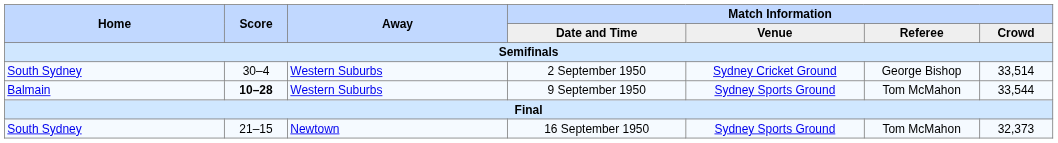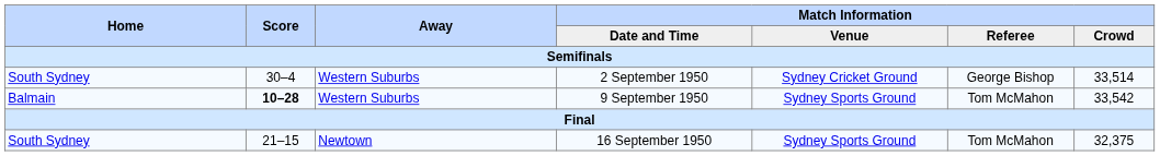 <table border=1 style="border-collapse:collapse; font-size:90%; text-align:center;" cellpadding=3 cellspacing=0 width=100%>
 <tr bgcolor=#C1D8FF>
 <th rowspan=2 width=21%>Home</th>
 <th rowspan=2 width=6%>Score</th>
 <th rowspan=2 width=21%>Away</th>
 <th colspan=6>Match Information</th>
 </tr>
 <tr bgcolor=#EFEFEF>
 <th width=17%>Date and Time</th>
 <th width=17%>Venue</th>
 <th width=11%>Referee</th>
 <th width=7%>Crowd</th>
 </tr>
 <tr bgcolor="#D0E7FF">
 <td colspan=7><strong>Semifinals</strong></td>
 </tr>
 <tr bgcolor=#F5FAFF>
 <td align=left> <a href='#'>South Sydney</a></td>
 <td>30–4</td>
 <td align=left> <a href='#'>Western Suburbs</a></td>
 <td>2 September 1950</td>
 <td><a href='#'>Sydney Cricket Ground</a></td>
 <td>George Bishop</td>
 <td>33,514</td>
 </tr>
 <tr bgcolor=#F5FAFF>
 <td align=left> <a href='#'>Balmain</a></td>
 <td><strong>10–28</strong></td>
 <td align=left> <a href='#'>Western Suburbs</a></td>
 <td>9 September 1950</td>
 <td><a href='#'>Sydney Sports Ground</a></td>
 <td>Tom McMahon</td>
-<td>33,544</td>
+<td>33,542</td>
 </tr>
 <tr bgcolor="#D0E7FF">
 <td colspan=7><strong>Final</strong></td>
 </tr>
 <tr bgcolor=#F5FAFF>
 <td align=left> <a href='#'>South Sydney</a></td>
 <td>21–15</td>
 <td align=left> <a href='#'>Newtown</a></td>
 <td>16 September 1950</td>
 <td><a href='#'>Sydney Sports Ground</a></td>
 <td>Tom McMahon</td>
-<td>32,373</td>
+<td>32,375</td>
 </tr>
 </table>
